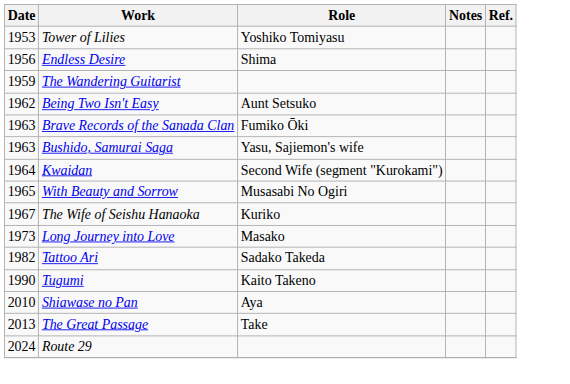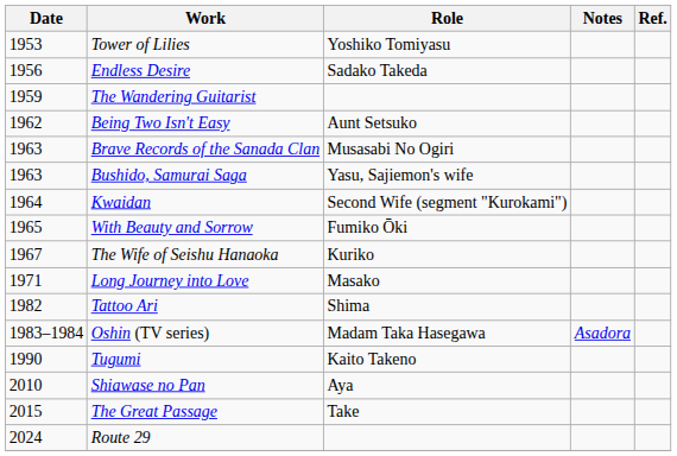 <table class="wikitable sortable">
 <tr>
 <th>Date</th>
 <th>Work</th>
 <th>Role</th>
 <th class="unsortable">Notes</th>
 <th class="unsortable">Ref.</th>
 </tr>
 <tr>
 <td>1953</td>
 <td><em>Tower of Lilies</em></td>
 <td>Yoshiko Tomiyasu</td>
 <td></td>
 <td></td>
 </tr>
 <tr>
 <td>1956</td>
 <td><em><a href='#'>Endless Desire</a></em></td>
-<td>Shima</td>
+<td>Sadako Takeda</td>
 <td></td>
 <td></td>
 </tr>
 <tr>
 <td>1959</td>
 <td><em><a href='#'>The Wandering Guitarist</a></em></td>
 <td></td>
 <td></td>
 <td></td>
 </tr>
 <tr>
 <td>1962</td>
 <td><em><a href='#'>Being Two Isn't Easy</a></em></td>
 <td>Aunt Setsuko</td>
 <td></td>
 <td></td>
 </tr>
 <tr>
 <td>1963</td>
 <td><em><a href='#'>Brave Records of the Sanada Clan</a></em></td>
-<td>Fumiko Ōki</td>
+<td>Musasabi No Ogiri</td>
 <td></td>
 <td></td>
 </tr>
 <tr>
 <td>1963</td>
 <td><em><a href='#'>Bushido, Samurai Saga</a></em></td>
 <td>Yasu, Sajiemon's wife</td>
 <td></td>
 <td></td>
 </tr>
 <tr>
 <td>1964</td>
 <td><em><a href='#'>Kwaidan</a></em></td>
 <td>Second Wife (segment "Kurokami")</td>
 <td></td>
 <td></td>
 </tr>
 <tr>
 <td>1965</td>
 <td><em><a href='#'>With Beauty and Sorrow</a></em></td>
-<td>Musasabi No Ogiri</td>
+<td>Fumiko Ōki</td>
 <td></td>
 <td></td>
 </tr>
 <tr>
 <td>1967</td>
 <td><em>The Wife of Seishu Hanaoka</em></td>
 <td>Kuriko</td>
 <td></td>
 <td></td>
 </tr>
 <tr>
-<td>1973</td>
+<td>1971</td>
 <td><em><a href='#'>Long Journey into Love</a></em></td>
 <td>Masako</td>
 <td></td>
 <td></td>
 </tr>
 <tr>
 <td>1982</td>
 <td><em><a href='#'>Tattoo Ari</a></em></td>
-<td>Sadako Takeda</td>
+<td>Shima</td>
 <td></td>
+<td></td>
+</tr>
+<tr>
+<td>1983–1984</td>
+<td><em><a href='#'>Oshin</a></em> (TV series)</td>
+<td>Madam Taka Hasegawa</td>
+<td><em><a href='#'>Asadora</a></em></td>
 <td></td>
 </tr>
 <tr>
 <td>1990</td>
 <td><em><a href='#'>Tugumi</a></em></td>
 <td>Kaito Takeno</td>
 <td></td>
 <td></td>
 </tr>
 <tr>
 <td>2010</td>
 <td><em><a href='#'>Shiawase no Pan</a></em></td>
 <td>Aya</td>
 <td></td>
 <td></td>
 </tr>
 <tr>
-<td>2013</td>
+<td>2015</td>
 <td><em><a href='#'>The Great Passage</a></em></td>
 <td>Take</td>
 <td></td>
 <td></td>
 </tr>
 <tr>
 <td>2024</td>
 <td><em>Route 29</em></td>
 <td></td>
 <td></td>
 <td></td>
 </tr>
 <tr>
 </tr>
 </table>
